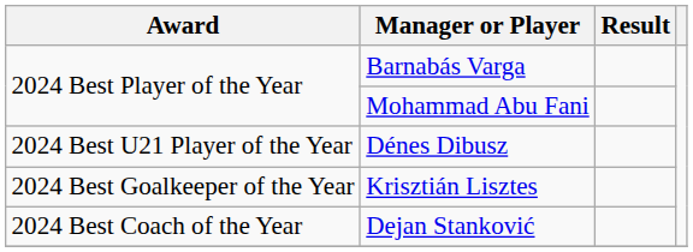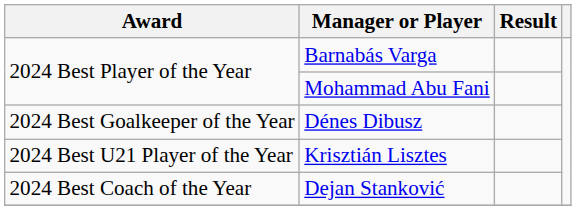 <table class="wikitable" style="text-align:center;">
 <tr>
 <th>Award</th>
 <th>Manager or Player</th>
 <th>Result</th>
 <th></th>
 </tr>
 <tr>
 <td rowspan="2" style="text-align:left;">2024 Best Player of the Year</td>
 <td style="text-align:left;"> <a href='#'>Barnabás Varga</a></td>
 <td></td>
 <td rowspan="5"></td>
 </tr>
 <tr>
 <td style="text-align:left;"> <a href='#'>Mohammad Abu Fani</a></td>
 <td></td>
 </tr>
 <tr>
-<td rowspan="1" style="text-align:left;">2024 Best U21 Player of the Year</td>
+<td rowspan="1" style="text-align:left;">2024 Best Goalkeeper of the Year</td>
 <td style="text-align:left;"> <a href='#'>Dénes Dibusz</a></td>
 <td></td>
 </tr>
 <tr>
-<td rowspan="1" style="text-align:left;">2024 Best Goalkeeper of the Year</td>
+<td rowspan="1" style="text-align:left;">2024 Best U21 Player of the Year</td>
 <td style="text-align:left;"> <a href='#'>Krisztián Lisztes</a></td>
 <td></td>
 </tr>
 <tr>
 <td rowspan="1" style="text-align:left;">2024 Best Coach of the Year</td>
 <td style="text-align:left;"> <a href='#'>Dejan Stanković</a></td>
 <td></td>
 </tr>
 <tr>
 </tr>
 </table>
